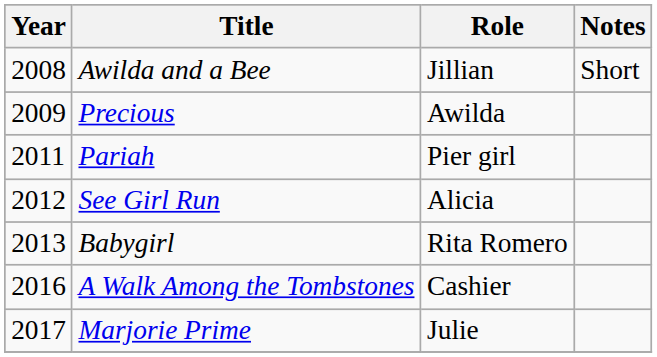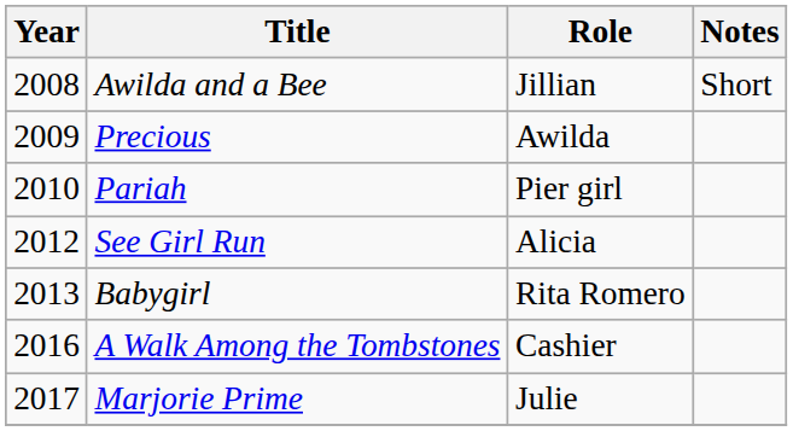 <table class="wikitable sortable">
 <tr>
 <th>Year</th>
 <th>Title</th>
 <th>Role</th>
 <th class="unsortable">Notes</th>
 </tr>
 <tr>
 <td>2008</td>
 <td><em>Awilda and a Bee</em></td>
 <td>Jillian</td>
 <td>Short</td>
 </tr>
 <tr>
 <td>2009</td>
 <td><em><a href='#'>Precious</a></em></td>
 <td>Awilda</td>
 <td></td>
 </tr>
 <tr>
-<td>2011</td>
+<td>2010</td>
 <td><em><a href='#'>Pariah</a></em></td>
 <td>Pier girl</td>
 <td></td>
 </tr>
 <tr>
 <td>2012</td>
 <td><em><a href='#'>See Girl Run</a></em></td>
 <td>Alicia</td>
 <td></td>
 </tr>
 <tr>
 <td>2013</td>
 <td><em>Babygirl</em></td>
 <td>Rita Romero</td>
 <td></td>
 </tr>
 <tr>
 <td>2016</td>
 <td><em><a href='#'>A Walk Among the Tombstones</a></em></td>
 <td>Cashier</td>
 <td></td>
 </tr>
 <tr>
 <td>2017</td>
 <td><em><a href='#'>Marjorie Prime</a></em></td>
 <td>Julie</td>
 <td></td>
 </tr>
 <tr>
 </tr>
 </table>
